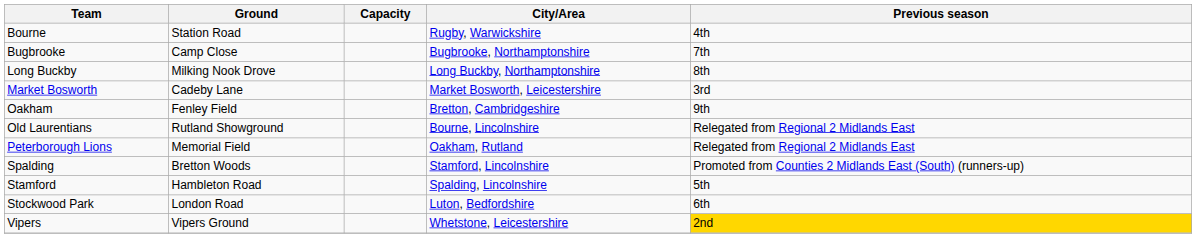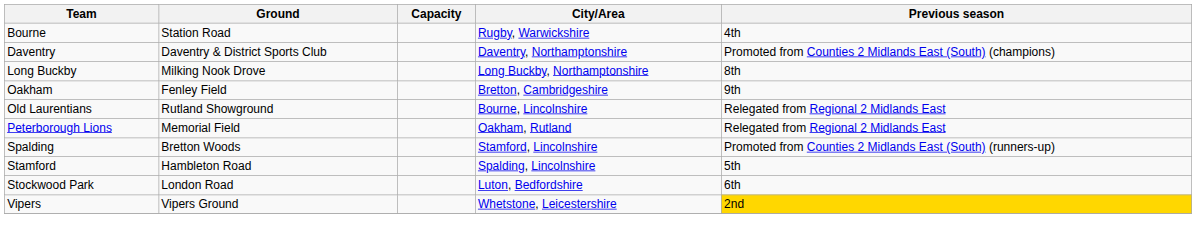 <table class="wikitable sortable" width=100%>
 <tr>
 <th>Team</th>
 <th>Ground</th>
 <th>Capacity</th>
 <th>City/Area</th>
 <th>Previous season</th>
 </tr>
 <tr>
 <td>Bourne</td>
 <td>Station Road</td>
 <td></td>
 <td><a href='#'>Rugby</a>, <a href='#'>Warwickshire</a></td>
 <td>4th</td>
 </tr>
 <tr>
-<td>Bugbrooke</td>
-<td>Camp Close</td>
+<td>Daventry</td>
+<td>Daventry & District Sports Club</td>
 <td></td>
-<td><a href='#'>Bugbrooke</a>, <a href='#'>Northamptonshire</a></td>
-<td>7th</td>
+<td><a href='#'>Daventry</a>, <a href='#'>Northamptonshire</a></td>
+<td>Promoted from <a href='#'>Counties 2 Midlands East (South)</a> (champions)</td>
 </tr>
 <tr>
 <td>Long Buckby</td>
 <td>Milking Nook Drove</td>
 <td></td>
 <td><a href='#'>Long Buckby</a>, <a href='#'>Northamptonshire</a></td>
 <td>8th</td>
-</tr>
-<tr>
-<td><a href='#'>Market Bosworth</a></td>
-<td>Cadeby Lane</td>
-<td></td>
-<td><a href='#'>Market Bosworth</a>, <a href='#'>Leicestershire</a></td>
-<td>3rd</td>
 </tr>
 <tr>
 <td>Oakham</td>
 <td>Fenley Field</td>
 <td></td>
 <td><a href='#'>Bretton</a>, <a href='#'>Cambridgeshire</a></td>
 <td>9th</td>
 </tr>
 <tr>
 <td>Old Laurentians</td>
 <td>Rutland Showground</td>
 <td></td>
 <td><a href='#'>Bourne</a>, <a href='#'>Lincolnshire</a></td>
 <td>Relegated from <a href='#'>Regional 2 Midlands East</a></td>
 </tr>
 <tr>
 <td><a href='#'>Peterborough Lions</a></td>
 <td>Memorial Field</td>
 <td></td>
 <td><a href='#'>Oakham</a>, <a href='#'>Rutland</a></td>
 <td>Relegated from <a href='#'>Regional 2 Midlands East</a></td>
 </tr>
 <tr>
 <td>Spalding</td>
 <td>Bretton Woods</td>
 <td></td>
 <td><a href='#'>Stamford</a>, <a href='#'>Lincolnshire</a></td>
 <td>Promoted from <a href='#'>Counties 2 Midlands East (South)</a> (runners-up)</td>
 </tr>
 <tr>
 <td>Stamford</td>
 <td>Hambleton Road</td>
 <td></td>
 <td><a href='#'>Spalding</a>, <a href='#'>Lincolnshire</a></td>
 <td>5th</td>
 </tr>
 <tr>
 <td>Stockwood Park</td>
 <td>London Road</td>
 <td></td>
 <td><a href='#'>Luton</a>, <a href='#'>Bedfordshire</a></td>
 <td>6th</td>
 </tr>
 <tr>
 <td>Vipers</td>
 <td>Vipers Ground</td>
 <td></td>
 <td><a href='#'>Whetstone</a>, <a href='#'>Leicestershire</a></td>
 <td style="background: gold;">2nd</td>
 </tr>
 <tr>
 </tr>
 </table>
